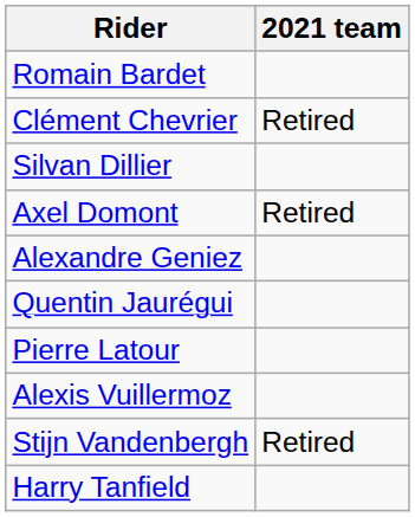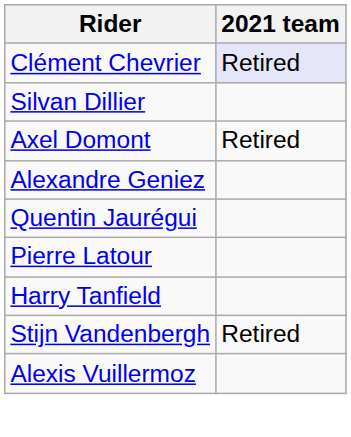 <table class="wikitable">
 <tr>
 <th>Rider</th>
 <th>2021 team</th>
 </tr>
 <tr>
-<td><a href='#'>Romain Bardet</a></td>
-<td></td>
-</tr>
-<tr>
 <td><a href='#'>Clément Chevrier</a></td>
-<td>Retired</td>
+<td style="background: lavender;">Retired</td>
 </tr>
 <tr>
 <td><a href='#'>Silvan Dillier</a></td>
 <td></td>
 </tr>
 <tr>
 <td><a href='#'>Axel Domont</a></td>
 <td>Retired</td>
 </tr>
 <tr>
 <td><a href='#'>Alexandre Geniez</a></td>
 <td></td>
 </tr>
 <tr>
 <td><a href='#'>Quentin Jaurégui</a></td>
 <td></td>
 </tr>
 <tr>
 <td><a href='#'>Pierre Latour</a></td>
 <td></td>
 </tr>
 <tr>
-<td><a href='#'>Alexis Vuillermoz</a></td>
+<td><a href='#'>Harry Tanfield</a></td>
 <td></td>
 </tr>
 <tr>
 <td><a href='#'>Stijn Vandenbergh</a></td>
 <td>Retired</td>
 </tr>
 <tr>
-<td><a href='#'>Harry Tanfield</a></td>
+<td><a href='#'>Alexis Vuillermoz</a></td>
 <td></td>
 </tr>
 </table>
